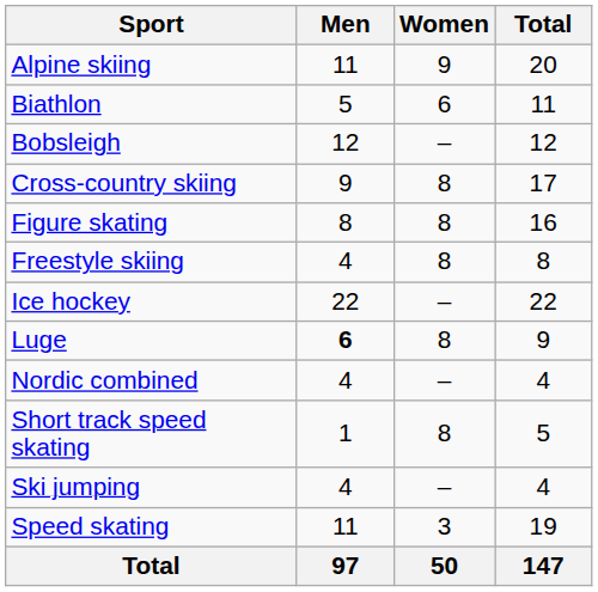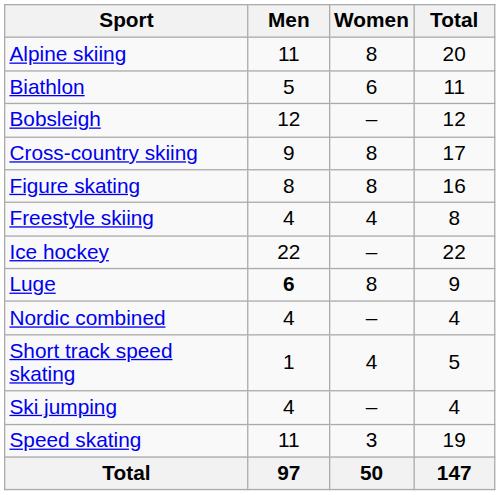 <table class="wikitable sortable" style="text-align:center;">
 <tr>
 <th width=180>Sport</th>
 <th width=55>Men</th>
 <th width=55>Women</th>
 <th width=55>Total</th>
 </tr>
 <tr>
 <td align=left><a href='#'>Alpine skiing</a></td>
 <td>11</td>
-<td>9</td>
+<td>8</td>
 <td>20</td>
 </tr>
 <tr>
 <td align=left><a href='#'>Biathlon</a></td>
 <td>5</td>
 <td>6</td>
 <td>11</td>
 </tr>
 <tr>
 <td align=left><a href='#'>Bobsleigh</a></td>
 <td>12</td>
 <td>–</td>
 <td>12</td>
 </tr>
 <tr>
 <td align=left><a href='#'>Cross-country skiing</a></td>
 <td>9</td>
 <td>8</td>
 <td>17</td>
 </tr>
 <tr>
 <td align=left><a href='#'>Figure skating</a></td>
 <td>8</td>
 <td>8</td>
 <td>16</td>
 </tr>
 <tr>
 <td align=left><a href='#'>Freestyle skiing</a></td>
 <td>4</td>
-<td>8</td>
+<td>4</td>
 <td>8</td>
 </tr>
 <tr>
 <td align=left><a href='#'>Ice hockey</a></td>
 <td>22</td>
 <td>–</td>
 <td>22</td>
 </tr>
 <tr>
 <td align=left><a href='#'>Luge</a></td>
 <td><strong>6</strong></td>
 <td>8</td>
 <td>9</td>
 </tr>
 <tr>
 <td align=left><a href='#'>Nordic combined</a></td>
 <td>4</td>
 <td>–</td>
 <td>4</td>
 </tr>
 <tr>
 <td align=left><a href='#'>Short track speed skating</a></td>
 <td>1</td>
-<td>8</td>
+<td>4</td>
 <td>5</td>
 </tr>
 <tr>
 <td align=left><a href='#'>Ski jumping</a></td>
 <td>4</td>
 <td>–</td>
 <td>4</td>
 </tr>
 <tr>
 <td align=left><a href='#'>Speed skating</a></td>
 <td>11</td>
 <td>3</td>
 <td>19</td>
 </tr>
 <tr>
 <th>Total</th>
 <th>97</th>
 <th>50</th>
 <th>147</th>
 </tr>
 </table>
